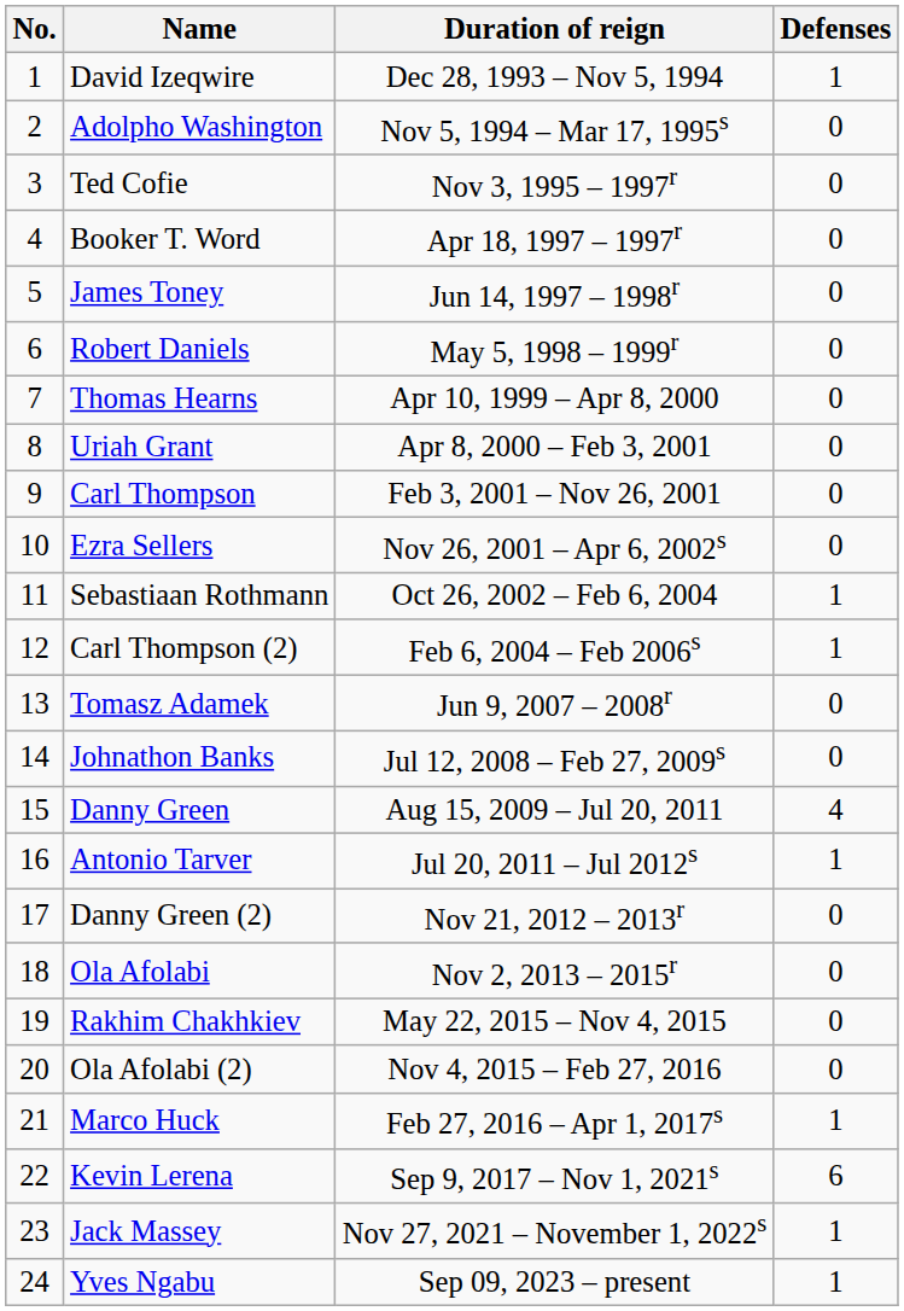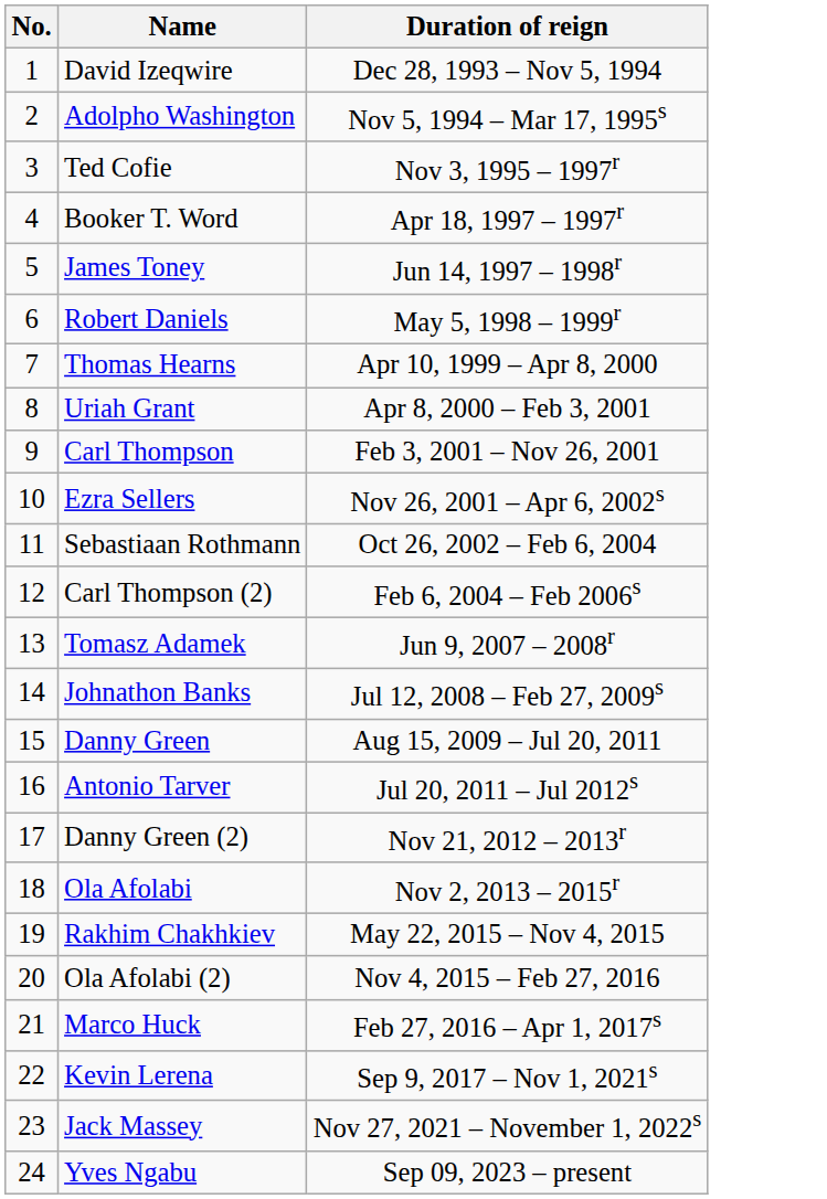 <table class="wikitable" style="text-align:center;">
 <tr>
 <th>No.</th>
 <th>Name</th>
 <th>Duration of reign</th>
-<th>Defenses</th>
 </tr>
 <tr>
 <td>1</td>
 <td align=left> David Izeqwire</td>
 <td>Dec 28, 1993 – Nov 5, 1994</td>
-<td>1</td>
 </tr>
 <tr>
 <td>2</td>
 <td align=left> <a href='#'>Adolpho Washington</a></td>
 <td>Nov 5, 1994 – Mar 17, 1995<sup>s</sup></td>
-<td>0</td>
 </tr>
 <tr>
 <td>3</td>
 <td align=left> Ted Cofie</td>
 <td>Nov 3, 1995 – 1997<sup>r</sup></td>
-<td>0</td>
 </tr>
 <tr>
 <td>4</td>
 <td align=left> Booker T. Word</td>
 <td>Apr 18, 1997 – 1997<sup>r</sup></td>
-<td>0</td>
 </tr>
 <tr>
 <td>5</td>
 <td align=left> <a href='#'>James Toney</a></td>
 <td>Jun 14, 1997 – 1998<sup>r</sup></td>
-<td>0</td>
 </tr>
 <tr>
 <td>6</td>
 <td align=left> <a href='#'>Robert Daniels</a></td>
 <td>May 5, 1998 – 1999<sup>r</sup></td>
-<td>0</td>
 </tr>
 <tr>
 <td>7</td>
 <td align=left> <a href='#'>Thomas Hearns</a></td>
 <td>Apr 10, 1999 – Apr 8, 2000</td>
-<td>0</td>
 </tr>
 <tr>
 <td>8</td>
 <td align=left> <a href='#'>Uriah Grant</a></td>
 <td>Apr 8, 2000 – Feb 3, 2001</td>
-<td>0</td>
 </tr>
 <tr>
 <td>9</td>
 <td align=left> <a href='#'>Carl Thompson</a></td>
 <td>Feb 3, 2001 – Nov 26, 2001</td>
-<td>0</td>
 </tr>
 <tr>
 <td>10</td>
 <td align=left> <a href='#'>Ezra Sellers</a></td>
 <td>Nov 26, 2001 – Apr 6, 2002<sup>s</sup></td>
-<td>0</td>
 </tr>
 <tr>
 <td>11</td>
 <td align=left> Sebastiaan Rothmann</td>
 <td>Oct 26, 2002 – Feb 6, 2004</td>
-<td>1</td>
 </tr>
 <tr>
 <td>12</td>
 <td align=left> Carl Thompson (2)</td>
 <td>Feb 6, 2004 – Feb 2006<sup>s</sup></td>
-<td>1</td>
 </tr>
 <tr>
 <td>13</td>
 <td align=left> <a href='#'>Tomasz Adamek</a></td>
 <td>Jun 9, 2007 – 2008<sup>r</sup></td>
-<td>0</td>
 </tr>
 <tr>
 <td>14</td>
 <td align=left> <a href='#'>Johnathon Banks</a></td>
 <td>Jul 12, 2008 – Feb 27, 2009<sup>s</sup></td>
-<td>0</td>
 </tr>
 <tr>
 <td>15</td>
 <td align=left> <a href='#'>Danny Green</a></td>
 <td>Aug 15, 2009 – Jul 20, 2011</td>
-<td>4</td>
 </tr>
 <tr>
 <td>16</td>
 <td align=left> <a href='#'>Antonio Tarver</a></td>
 <td>Jul 20, 2011 – Jul 2012<sup>s</sup></td>
-<td>1</td>
 </tr>
 <tr>
 <td>17</td>
 <td align=left> Danny Green (2)</td>
 <td>Nov 21, 2012 – 2013<sup>r</sup></td>
-<td>0</td>
 </tr>
 <tr>
 <td>18</td>
 <td align=left> <a href='#'>Ola Afolabi</a></td>
 <td>Nov 2, 2013 – 2015<sup>r</sup></td>
-<td>0</td>
 </tr>
 <tr>
 <td>19</td>
 <td align=left> <a href='#'>Rakhim Chakhkiev</a></td>
 <td>May 22, 2015 – Nov 4, 2015</td>
-<td>0</td>
 </tr>
 <tr>
 <td>20</td>
 <td align=left> Ola Afolabi (2)</td>
 <td>Nov 4, 2015 – Feb 27, 2016</td>
-<td>0</td>
 </tr>
 <tr>
 <td>21</td>
 <td align=left> <a href='#'>Marco Huck</a></td>
 <td>Feb 27, 2016 – Apr 1, 2017<sup>s</sup></td>
-<td>1</td>
 </tr>
 <tr>
 <td>22</td>
 <td align=left> <a href='#'>Kevin Lerena</a></td>
 <td>Sep 9, 2017 – Nov 1, 2021<sup>s</sup></td>
-<td>6</td>
 </tr>
 <tr>
 <td>23</td>
 <td align=left> <a href='#'>Jack Massey</a></td>
 <td>Nov 27, 2021 – November 1, 2022<sup>s</sup></td>
-<td>1</td>
 </tr>
 <tr>
 <td>24</td>
 <td align=left> <a href='#'>Yves Ngabu</a></td>
 <td>Sep 09, 2023 – present</td>
-<td>1</td>
 </tr>
 </table>
